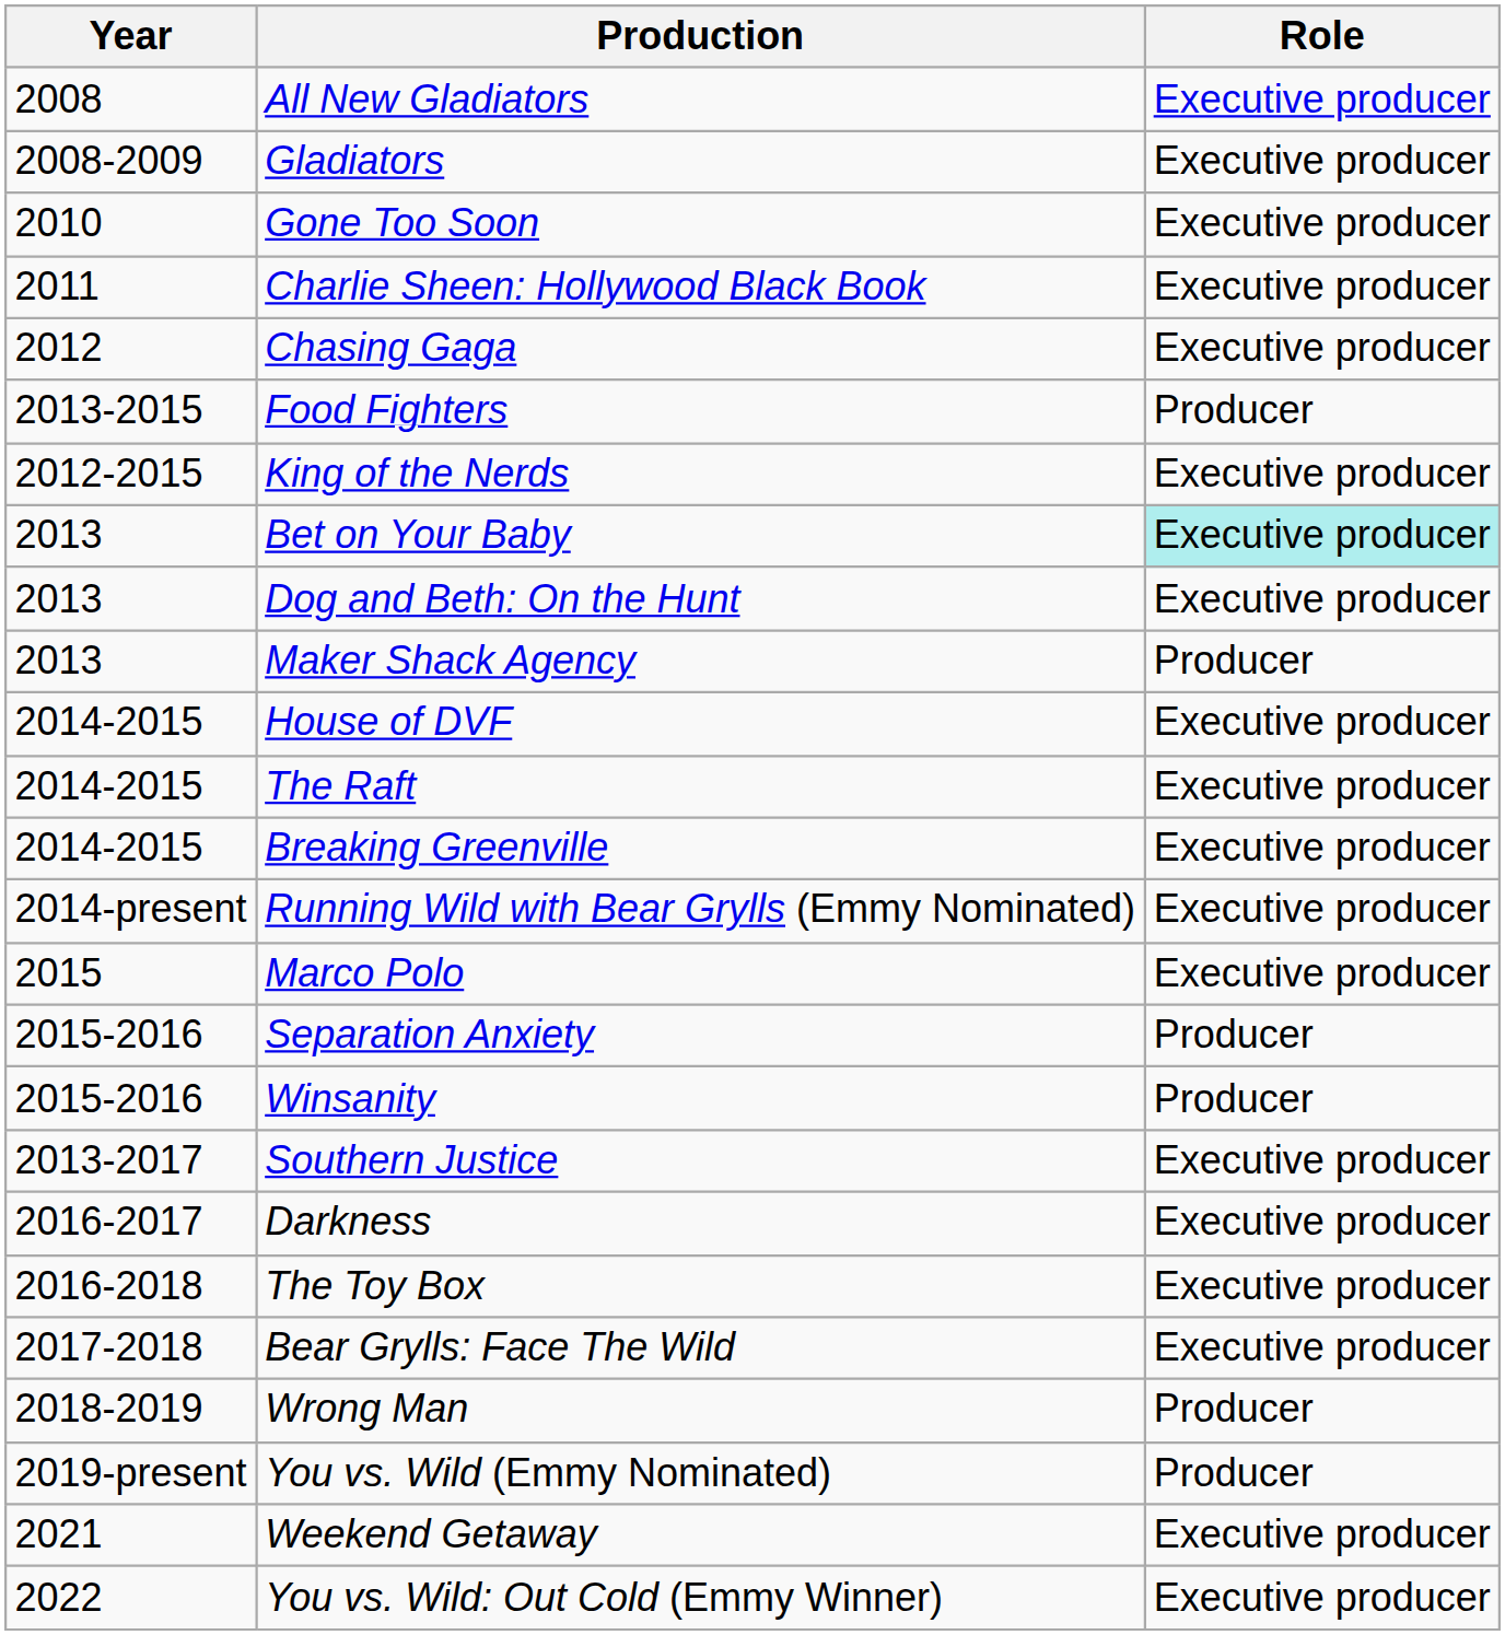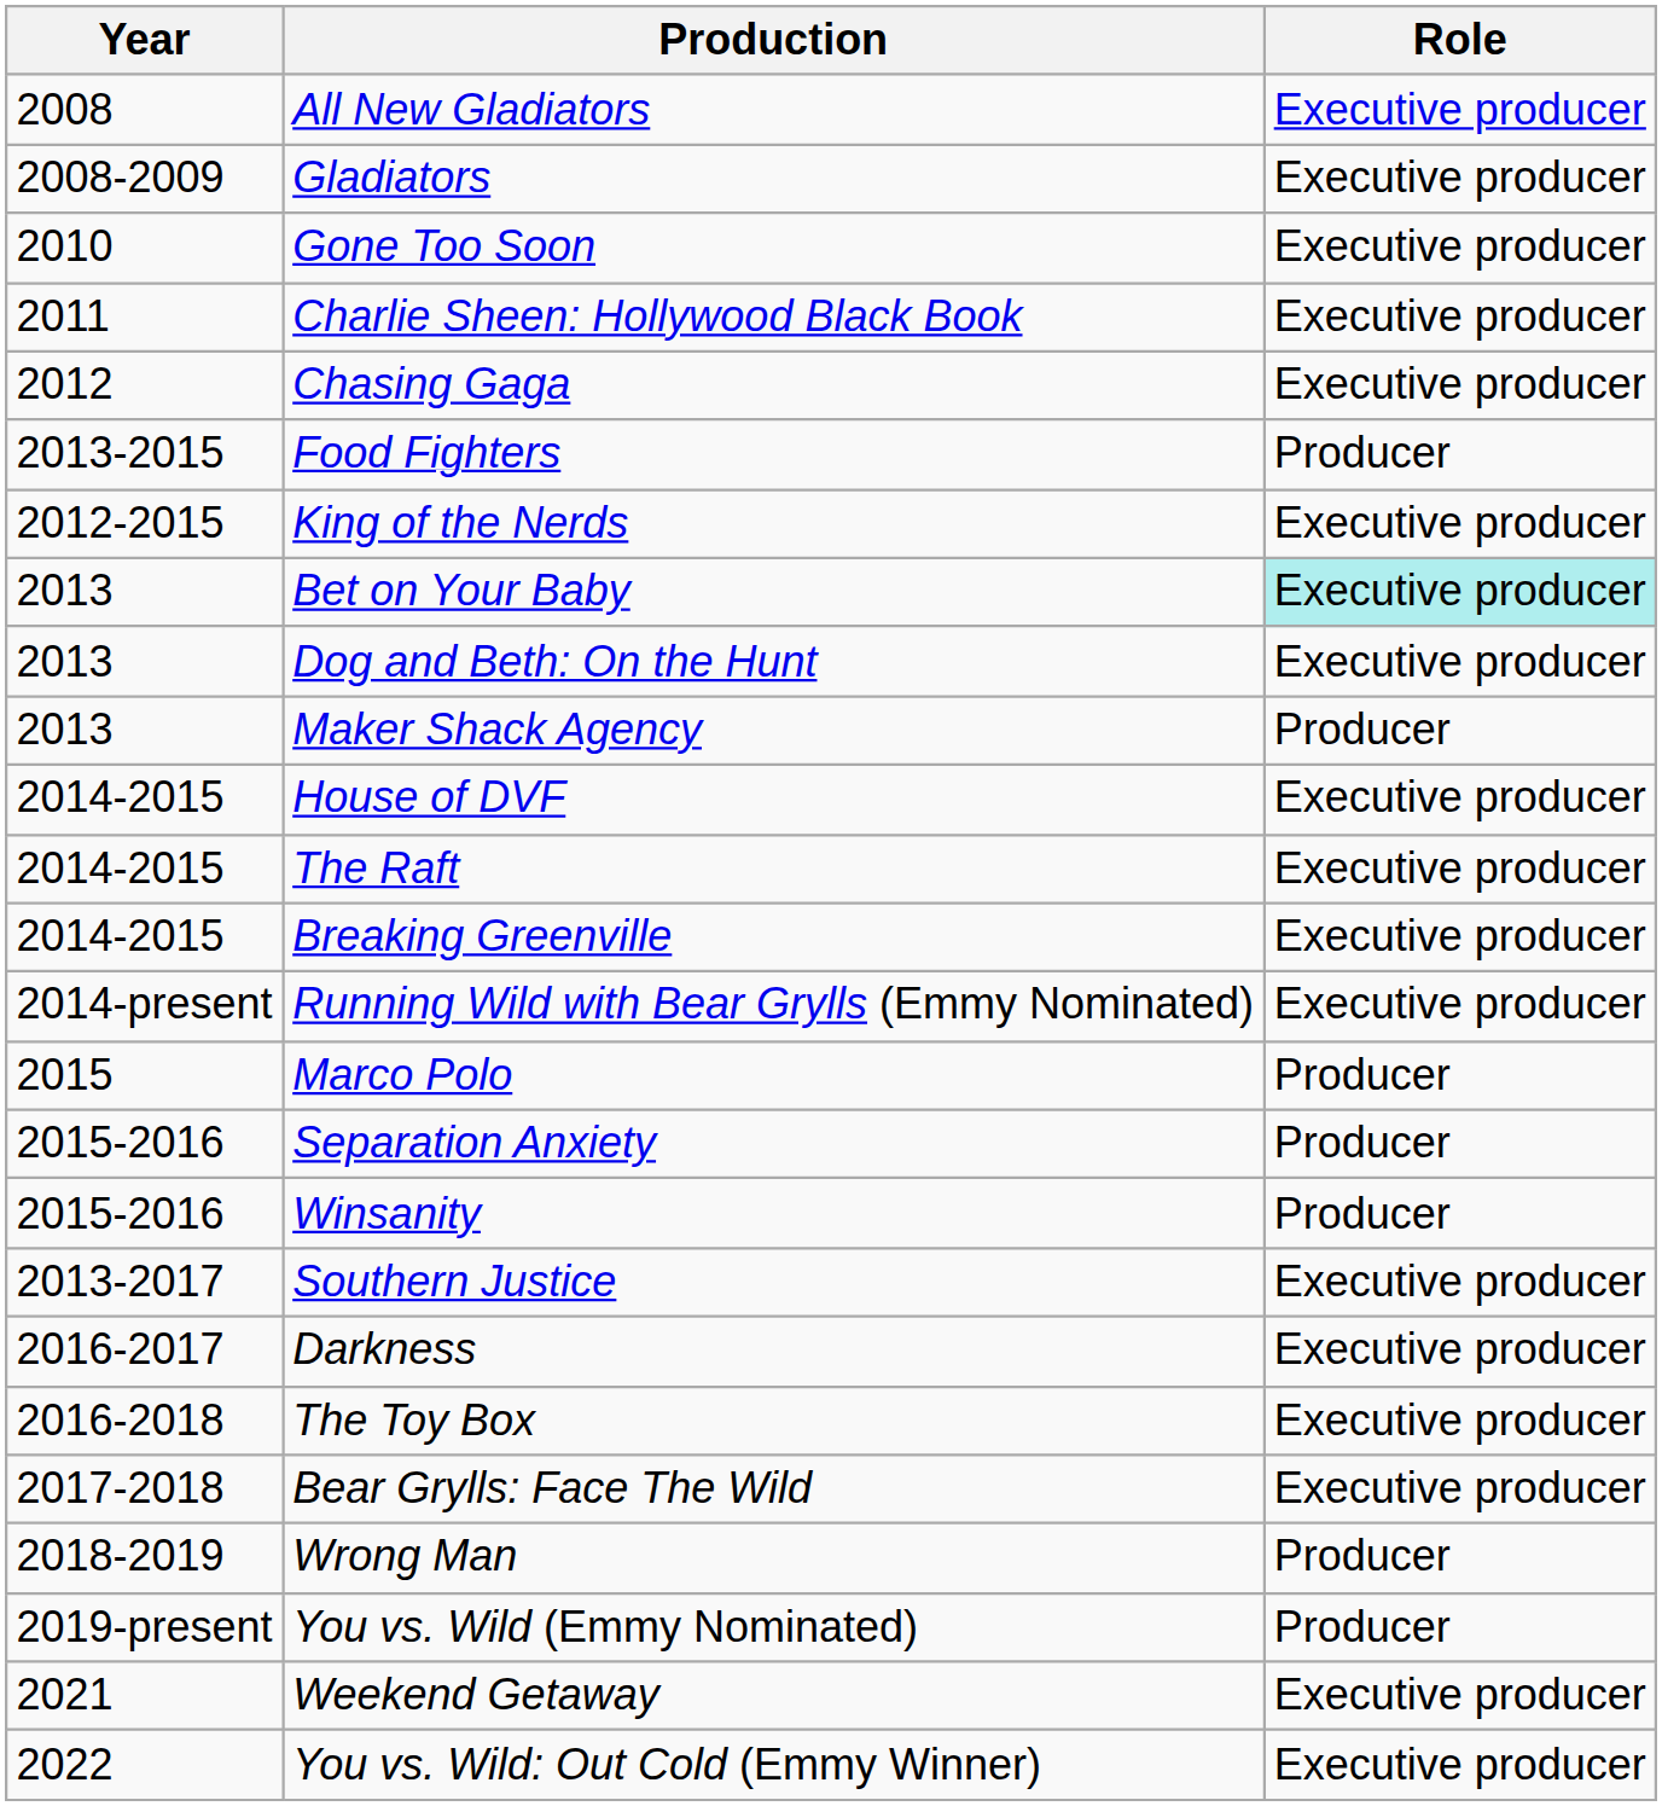 <table class="wikitable sortable">
 <tr>
 <th>Year</th>
 <th>Production</th>
 <th>Role</th>
 </tr>
 <tr>
 <td>2008</td>
 <td><em><a href='#'>All New Gladiators</a></em></td>
 <td><a href='#'>Executive producer</a></td>
 </tr>
 <tr>
 <td>2008-2009</td>
 <td><em><a href='#'>Gladiators</a></em></td>
 <td>Executive producer</td>
 </tr>
 <tr>
 <td>2010</td>
 <td><em><a href='#'>Gone Too Soon</a></em></td>
 <td>Executive producer</td>
 </tr>
 <tr>
 <td>2011</td>
 <td><em><a href='#'>Charlie Sheen: Hollywood Black Book</a></em></td>
 <td>Executive producer</td>
 </tr>
 <tr>
 <td>2012</td>
 <td><em><a href='#'>Chasing Gaga</a></em></td>
 <td>Executive producer</td>
 </tr>
 <tr>
 <td>2013-2015</td>
 <td><em><a href='#'>Food Fighters</a></em></td>
 <td>Producer</td>
 </tr>
 <tr>
 <td>2012-2015</td>
 <td><em><a href='#'>King of the Nerds</a></em></td>
 <td>Executive producer</td>
 </tr>
 <tr>
 <td>2013</td>
 <td><em><a href='#'>Bet on Your Baby</a></em></td>
 <td style="background: paleturquoise;">Executive producer</td>
 </tr>
 <tr>
 <td>2013</td>
 <td><em><a href='#'>Dog and Beth: On the Hunt</a></em></td>
 <td>Executive producer</td>
 </tr>
 <tr>
 <td>2013</td>
 <td><em><a href='#'>Maker Shack Agency</a></em></td>
 <td>Producer</td>
 </tr>
 <tr>
 <td>2014-2015</td>
 <td><em><a href='#'>House of DVF</a></em></td>
 <td>Executive producer</td>
 </tr>
 <tr>
 <td>2014-2015</td>
 <td><em><a href='#'>The Raft</a></em></td>
 <td>Executive producer</td>
 </tr>
 <tr>
 <td>2014-2015</td>
 <td><em><a href='#'>Breaking Greenville</a></em></td>
 <td>Executive producer</td>
 </tr>
 <tr>
 <td>2014-present</td>
 <td><em><a href='#'>Running Wild with Bear Grylls</a></em> (Emmy Nominated)</td>
 <td>Executive producer</td>
 </tr>
 <tr>
 <td>2015</td>
 <td><em><a href='#'>Marco Polo</a></em></td>
-<td>Executive producer</td>
+<td>Producer</td>
 </tr>
 <tr>
 <td>2015-2016</td>
 <td><em><a href='#'>Separation Anxiety</a></em></td>
 <td>Producer</td>
 </tr>
 <tr>
 <td>2015-2016</td>
 <td><em><a href='#'>Winsanity</a></em></td>
 <td>Producer</td>
 </tr>
 <tr>
 <td>2013-2017</td>
 <td><em><a href='#'>Southern Justice</a></em></td>
 <td>Executive producer</td>
 </tr>
 <tr>
 <td>2016-2017</td>
 <td><em>Darkness</em></td>
 <td>Executive producer</td>
 </tr>
 <tr>
 <td>2016-2018</td>
 <td><em>The Toy Box</em></td>
 <td>Executive producer</td>
 </tr>
 <tr>
 <td>2017-2018</td>
 <td><em>Bear Grylls: Face The Wild</em></td>
 <td>Executive producer</td>
 </tr>
 <tr>
 <td>2018-2019</td>
 <td><em>Wrong Man</em></td>
 <td>Producer</td>
 </tr>
 <tr>
 <td>2019-present</td>
 <td><em>You vs. Wild</em> (Emmy Nominated)</td>
 <td>Producer</td>
 </tr>
 <tr>
 <td>2021</td>
 <td><em>Weekend Getaway</em></td>
 <td>Executive producer</td>
 </tr>
 <tr>
 <td>2022</td>
 <td><em>You vs. Wild: Out Cold</em> (Emmy Winner)</td>
 <td>Executive producer</td>
 </tr>
 </table>
